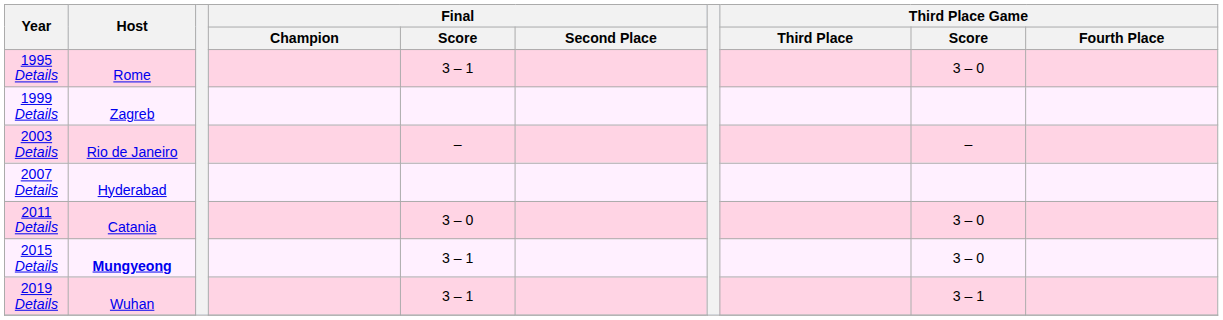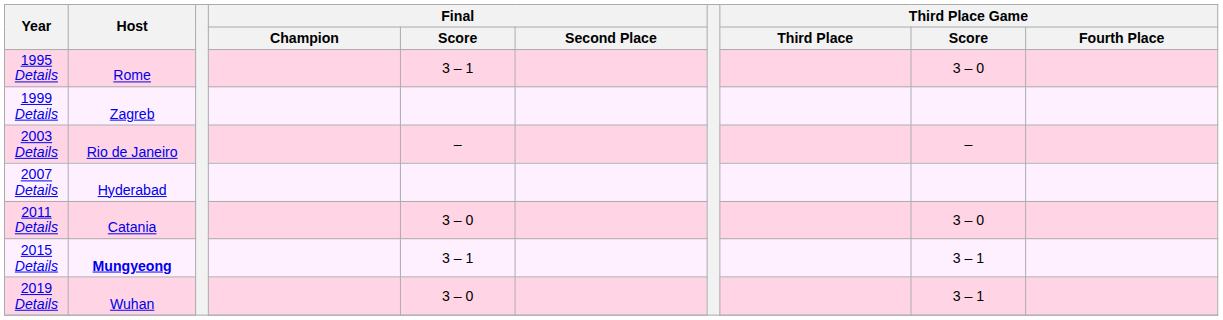 <table class="wikitable" style="font-size:90%; width: 98%; text-align: center;">
 <tr bgcolor=#C1D8FF>
 <th rowspan=2 width=5%>Year</th>
 <th rowspan=2 width=10%>Host</th>
 <th width=1% rowspan=100 bgcolor=ffffff></th>
 <th colspan=3>Final</th>
 <th width=1% rowspan=100 bgcolor=ffffff></th>
 <th colspan=3>Third Place Game</th>
 </tr>
 <tr bgcolor=#EFEFEF>
 <th width=15%> Champion</th>
 <th width=9%>Score</th>
 <th width=15%> Second Place</th>
 <th width=15%> Third Place</th>
 <th width=9%>Score</th>
 <th width=15%>Fourth Place</th>
 </tr>
 <tr bgcolor=#FFD4E4>
 <td><a href='#'>1995</a> <br> <em><a href='#'>Details</a></em></td>
 <td><br> <a href='#'>Rome</a></td>
 <td><strong></strong></td>
 <td>3 – 1</td>
 <td></td>
 <td></td>
 <td>3 – 0</td>
 <td></td>
 </tr>
 <tr bgcolor=#fff0ff>
 <td><a href='#'>1999</a> <br> <em><a href='#'>Details</a></em></td>
 <td><br> <a href='#'>Zagreb</a></td>
 <td><strong></strong></td>
 <td></td>
 <td></td>
 <td></td>
 <td></td>
 <td></td>
 </tr>
 <tr bgcolor=#FFD4E4>
 <td><a href='#'>2003</a> <br> <em><a href='#'>Details</a></em></td>
 <td><br> <a href='#'>Rio de Janeiro</a></td>
 <td><strong></strong></td>
 <td>–</td>
 <td></td>
 <td></td>
 <td>–</td>
 <td></td>
 </tr>
 <tr bgcolor=#fff0ff>
 <td><a href='#'>2007</a> <br> <em><a href='#'>Details</a></em></td>
 <td><br> <a href='#'>Hyderabad</a></td>
 <td><strong></strong></td>
 <td></td>
 <td></td>
 <td></td>
 <td></td>
 <td></td>
 </tr>
 <tr bgcolor=#FFD4E4>
 <td><a href='#'>2011</a> <br> <em><a href='#'>Details</a></em></td>
 <td><br> <a href='#'>Catania</a></td>
 <td><strong></strong></td>
 <td>3 – 0</td>
 <td></td>
 <td></td>
 <td>3 – 0</td>
 <td></td>
 </tr>
 <tr bgcolor=#fff0ff>
 <td><a href='#'>2015</a> <br> <em><a href='#'>Details</a></em></td>
 <td><strong><br> <a href='#'>Mungyeong</a></strong></td>
 <td><strong></strong></td>
 <td>3 – 1</td>
 <td></td>
 <td></td>
-<td>3 – 0</td>
+<td>3 – 1</td>
 <td></td>
 </tr>
 <tr bgcolor=#FFD4E4>
 <td><a href='#'>2019</a> <br> <em><a href='#'>Details</a></em></td>
 <td><br> <a href='#'>Wuhan</a></td>
 <td><strong></strong></td>
-<td>3 – 1</td>
+<td>3 – 0</td>
 <td></td>
 <td></td>
 <td>3 – 1</td>
 <td></td>
 </tr>
 <tr>
 </tr>
 </table>
